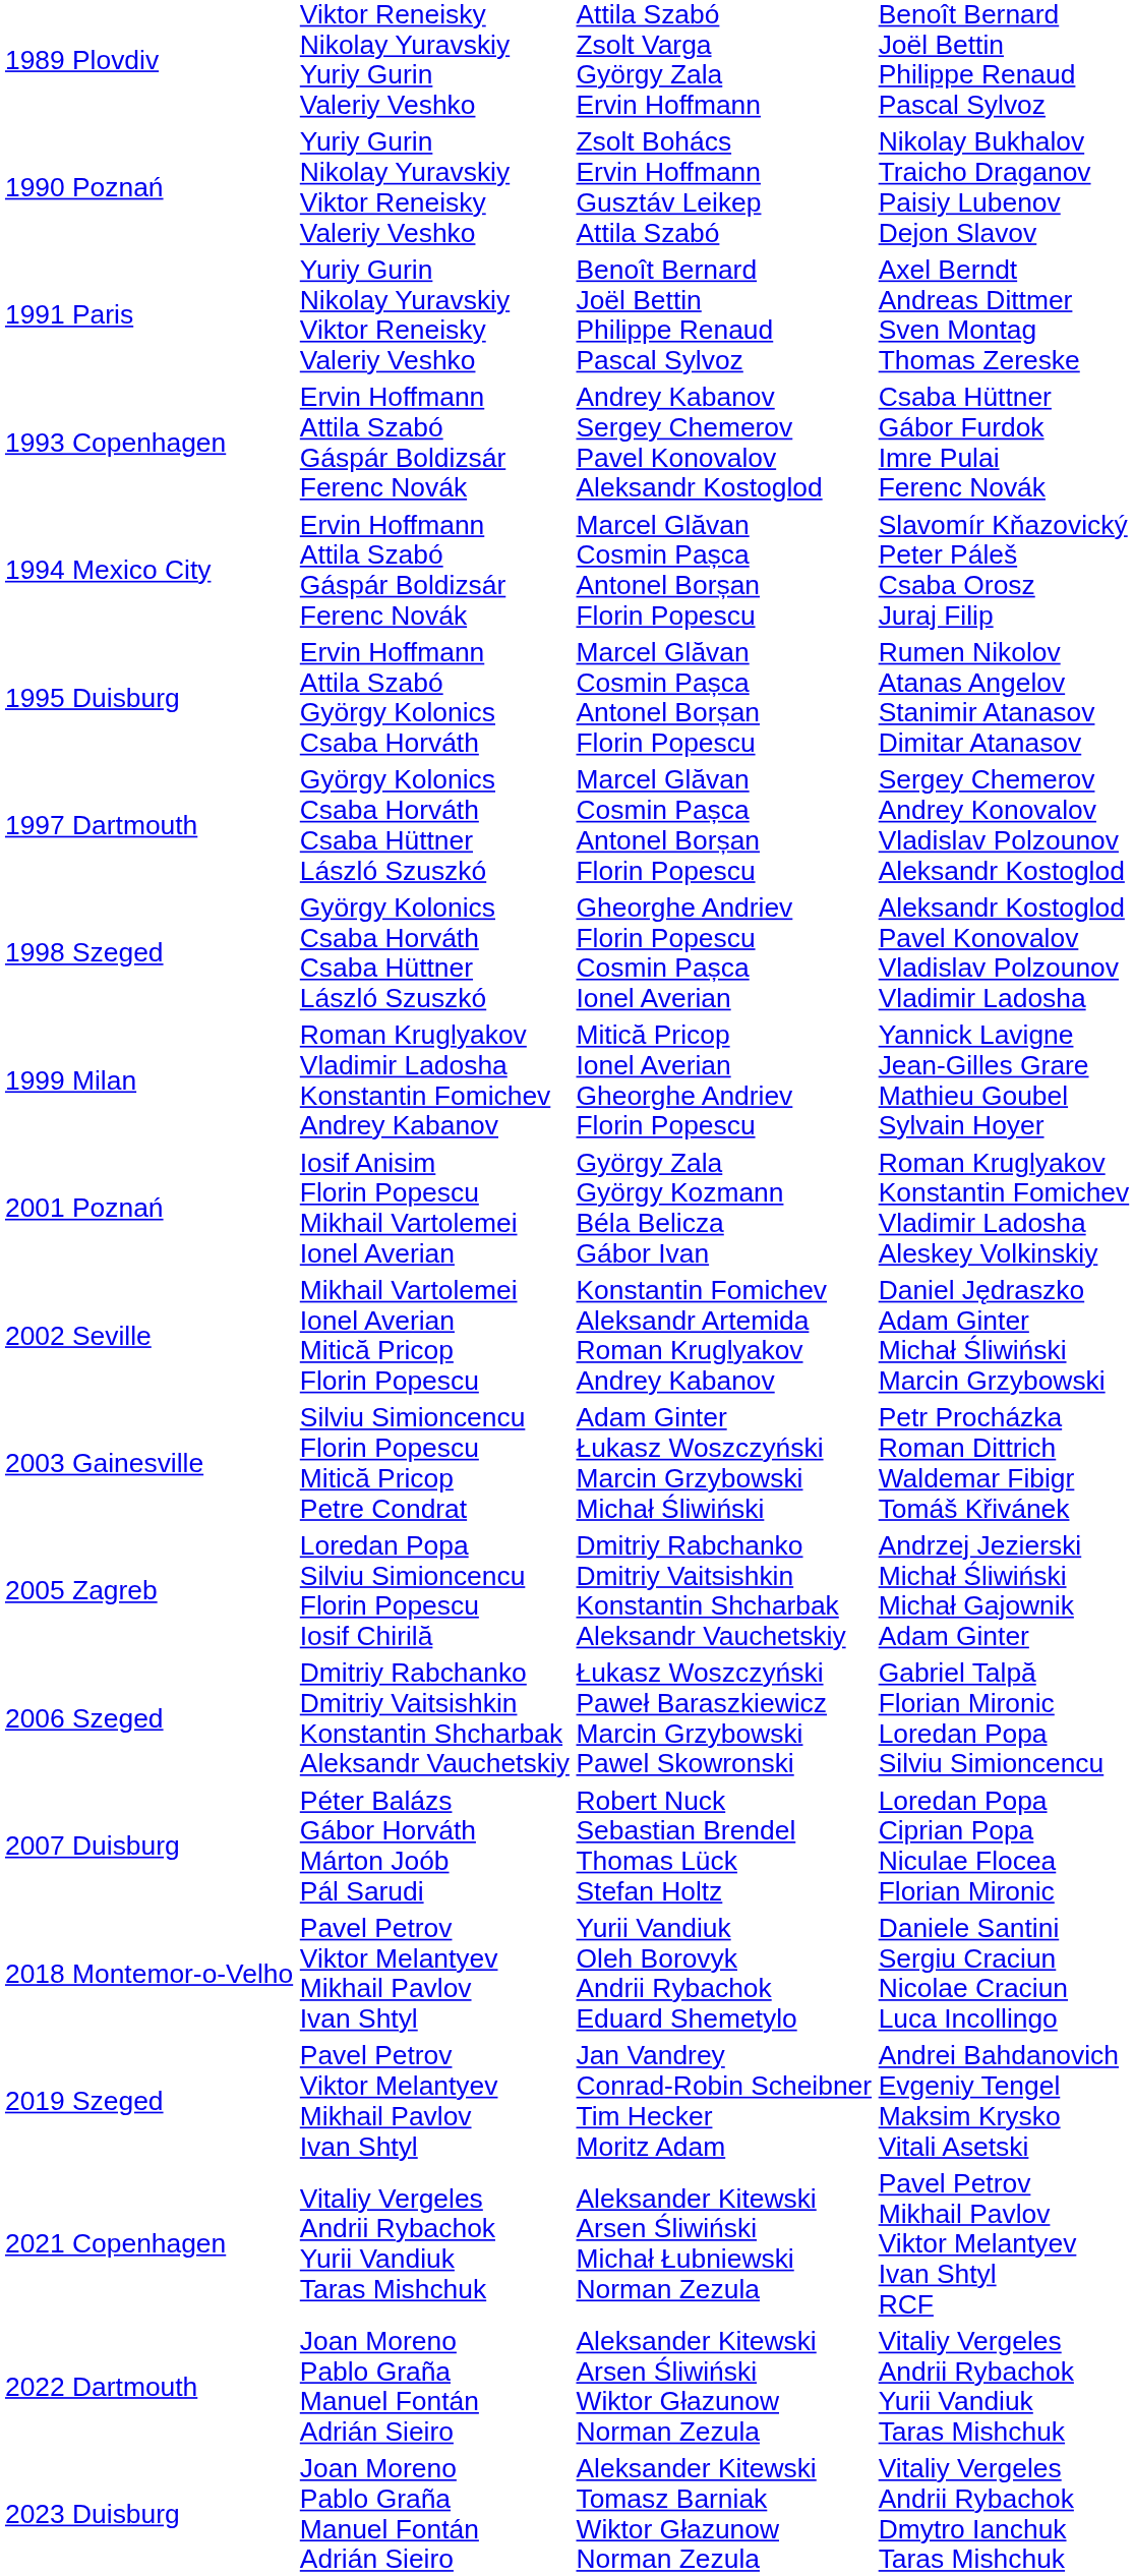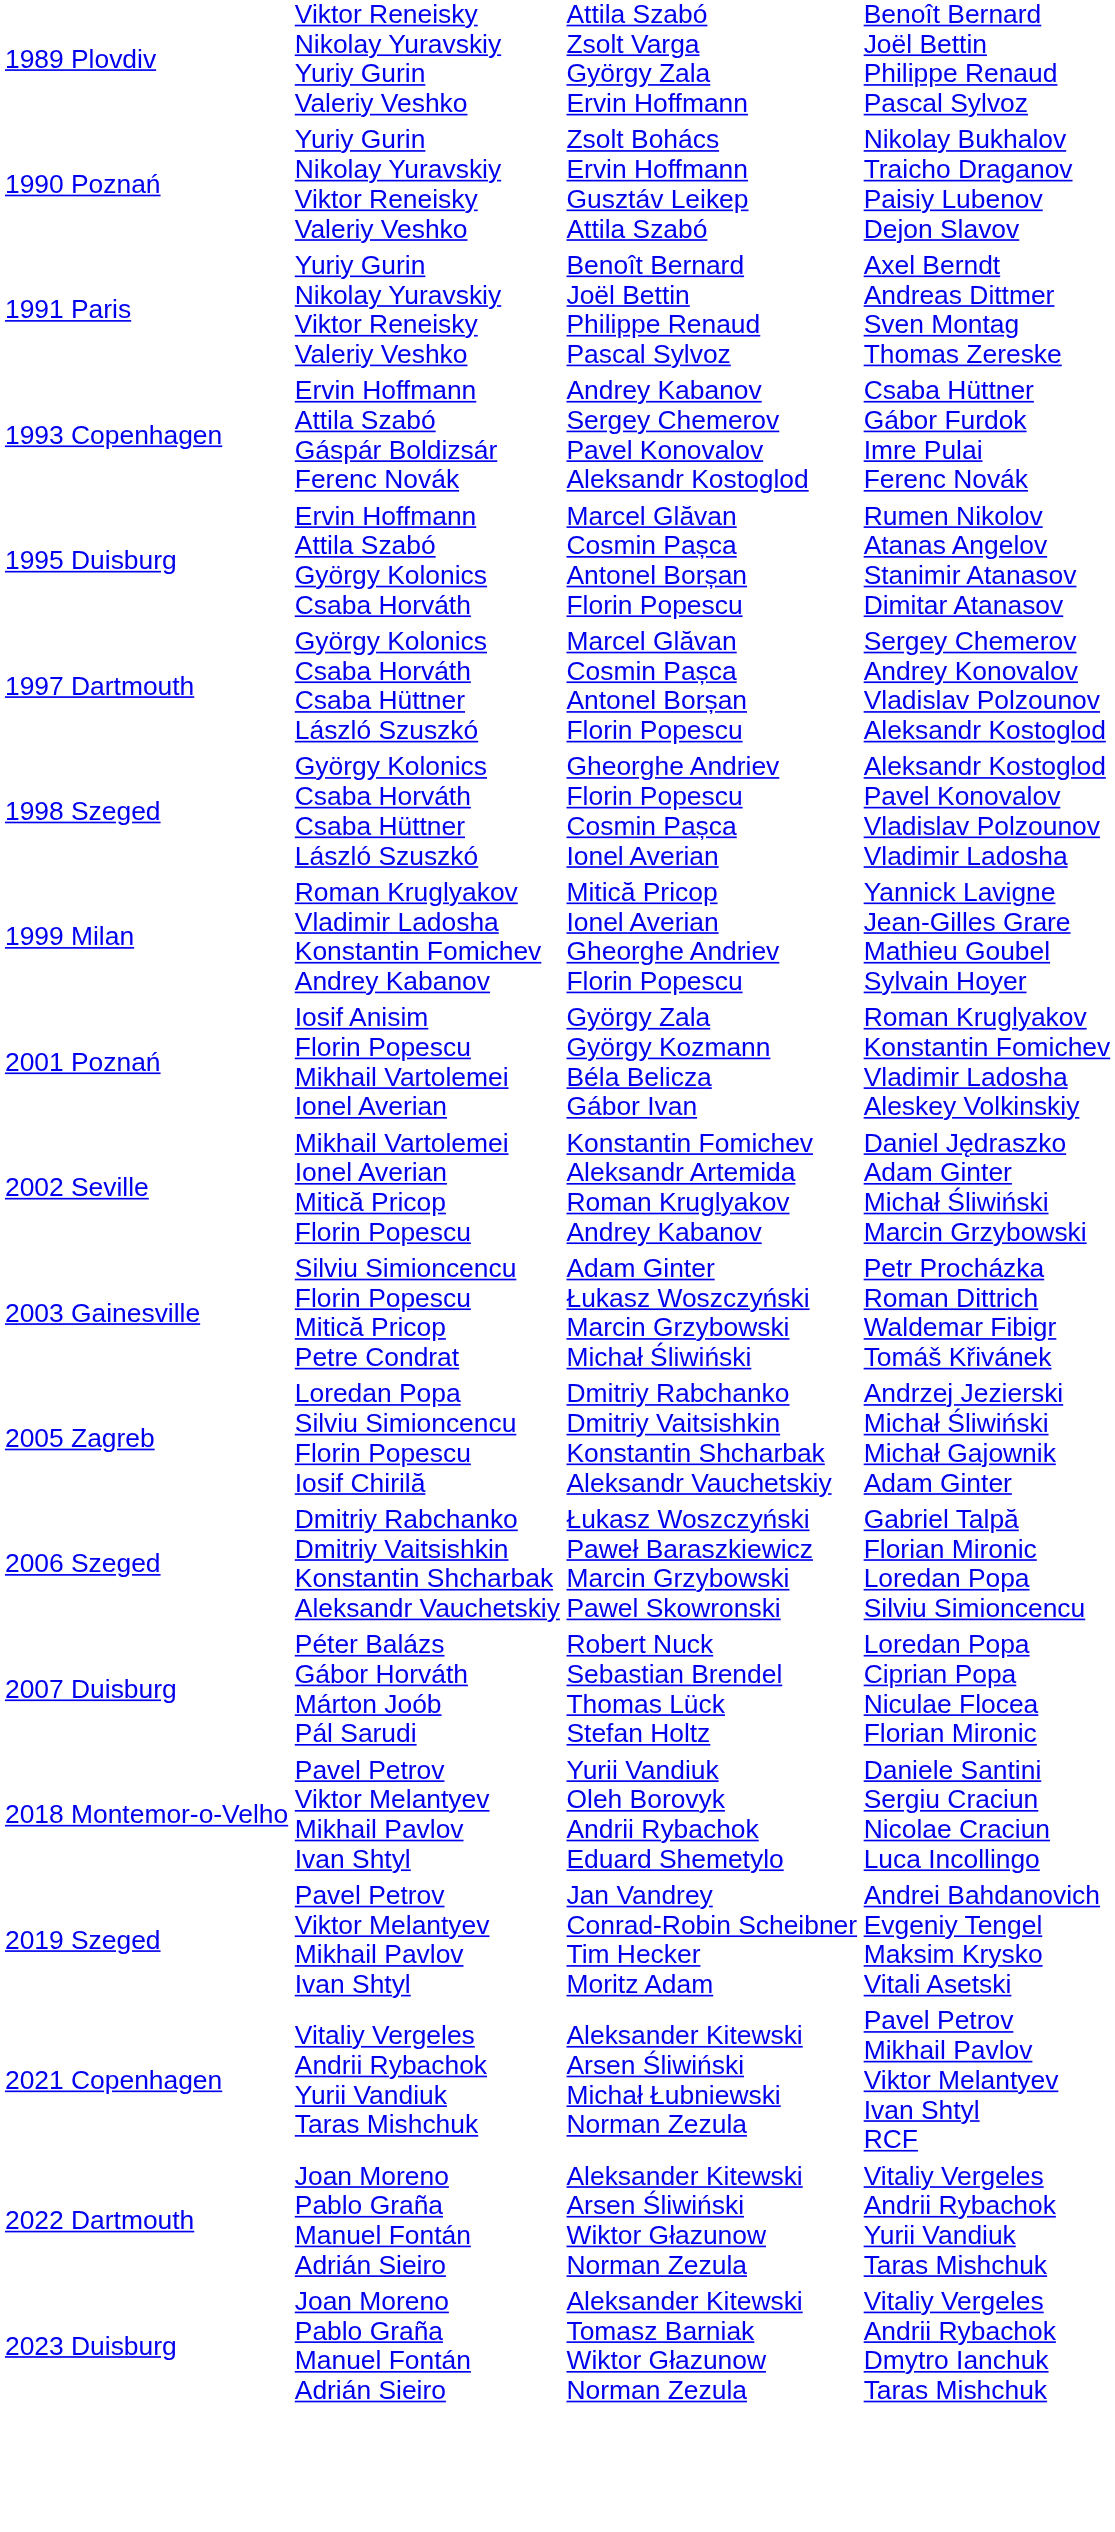 <table>
 <tr>
 <td><a href='#'>1989 Plovdiv</a></td>
 <td><a href='#'>Viktor Reneisky</a><br><a href='#'>Nikolay Yuravskiy</a><br><a href='#'>Yuriy Gurin</a><br><a href='#'>Valeriy Veshko</a><br></td>
 <td><a href='#'>Attila Szabó</a><br><a href='#'>Zsolt Varga</a><br><a href='#'>György Zala</a><br><a href='#'>Ervin Hoffmann</a><br></td>
 <td><a href='#'>Benoît Bernard</a><br><a href='#'>Joël Bettin</a><br><a href='#'>Philippe Renaud</a><br><a href='#'>Pascal Sylvoz</a><br></td>
 </tr>
 <tr>
 <td><a href='#'>1990 Poznań</a></td>
 <td><a href='#'>Yuriy Gurin</a><br><a href='#'>Nikolay Yuravskiy</a><br><a href='#'>Viktor Reneisky</a><br><a href='#'>Valeriy Veshko</a><br></td>
 <td><a href='#'>Zsolt Bohács</a><br><a href='#'>Ervin Hoffmann</a><br><a href='#'>Gusztáv Leikep</a><br><a href='#'>Attila Szabó</a><br></td>
 <td><a href='#'>Nikolay Bukhalov</a><br><a href='#'>Traicho Draganov</a><br><a href='#'>Paisiy Lubenov</a><br><a href='#'>Dejon Slavov</a><br></td>
 </tr>
 <tr>
 <td><a href='#'>1991 Paris</a></td>
 <td><a href='#'>Yuriy Gurin</a><br><a href='#'>Nikolay Yuravskiy</a><br><a href='#'>Viktor Reneisky</a><br><a href='#'>Valeriy Veshko</a><br></td>
 <td><a href='#'>Benoît Bernard</a><br><a href='#'>Joël Bettin</a><br><a href='#'>Philippe Renaud</a><br><a href='#'>Pascal Sylvoz</a><br></td>
 <td><a href='#'>Axel Berndt</a><br><a href='#'>Andreas Dittmer</a><br><a href='#'>Sven Montag</a><br><a href='#'>Thomas Zereske</a><br></td>
 </tr>
 <tr>
 <td><a href='#'>1993 Copenhagen</a></td>
 <td><a href='#'>Ervin Hoffmann</a><br><a href='#'>Attila Szabó</a><br><a href='#'>Gáspár Boldizsár</a><br><a href='#'>Ferenc Novák</a><br></td>
 <td><a href='#'>Andrey Kabanov</a><br><a href='#'>Sergey Chemerov</a><br><a href='#'>Pavel Konovalov</a><br><a href='#'>Aleksandr Kostoglod</a><br></td>
 <td><a href='#'>Csaba Hüttner</a><br><a href='#'>Gábor Furdok</a><br><a href='#'>Imre Pulai</a><br><a href='#'>Ferenc Novák</a><br></td>
-</tr>
-<tr>
-<td><a href='#'>1994 Mexico City</a></td>
-<td><a href='#'>Ervin Hoffmann</a><br><a href='#'>Attila Szabó</a><br><a href='#'>Gáspár Boldizsár</a><br><a href='#'>Ferenc Novák</a><br></td>
-<td><a href='#'>Marcel Glăvan</a><br><a href='#'>Cosmin Pașca</a><br><a href='#'>Antonel Borșan</a><br><a href='#'>Florin Popescu</a><br></td>
-<td><a href='#'>Slavomír Kňazovický</a><br><a href='#'>Peter Páleš</a><br><a href='#'>Csaba Orosz</a><br><a href='#'>Juraj Filip</a><br></td>
 </tr>
 <tr>
 <td><a href='#'>1995 Duisburg</a></td>
 <td><a href='#'>Ervin Hoffmann</a><br><a href='#'>Attila Szabó</a><br><a href='#'>György Kolonics</a><br><a href='#'>Csaba Horváth</a><br></td>
 <td><a href='#'>Marcel Glăvan</a><br><a href='#'>Cosmin Pașca</a><br><a href='#'>Antonel Borșan</a><br><a href='#'>Florin Popescu</a><br></td>
 <td><a href='#'>Rumen Nikolov</a><br><a href='#'>Atanas Angelov</a><br><a href='#'>Stanimir Atanasov</a><br><a href='#'>Dimitar Atanasov</a><br></td>
 </tr>
 <tr>
 <td><a href='#'>1997 Dartmouth</a></td>
 <td><a href='#'>György Kolonics</a><br><a href='#'>Csaba Horváth</a><br><a href='#'>Csaba Hüttner</a><br><a href='#'>László Szuszkó</a><br></td>
 <td><a href='#'>Marcel Glăvan</a><br><a href='#'>Cosmin Pașca</a><br><a href='#'>Antonel Borșan</a><br><a href='#'>Florin Popescu</a><br></td>
 <td><a href='#'>Sergey Chemerov</a><br><a href='#'>Andrey Konovalov</a><br><a href='#'>Vladislav Polzounov</a><br><a href='#'>Aleksandr Kostoglod</a><br></td>
 </tr>
 <tr>
 <td><a href='#'>1998 Szeged</a></td>
 <td><a href='#'>György Kolonics</a><br><a href='#'>Csaba Horváth</a><br><a href='#'>Csaba Hüttner</a><br><a href='#'>László Szuszkó</a><br></td>
 <td><a href='#'>Gheorghe Andriev</a><br><a href='#'>Florin Popescu</a><br><a href='#'>Cosmin Pașca</a><br><a href='#'>Ionel Averian</a><br></td>
 <td><a href='#'>Aleksandr Kostoglod</a><br><a href='#'>Pavel Konovalov</a><br><a href='#'>Vladislav Polzounov</a><br><a href='#'>Vladimir Ladosha</a><br></td>
 </tr>
 <tr>
 <td><a href='#'>1999 Milan</a></td>
 <td><a href='#'>Roman Kruglyakov</a><br><a href='#'>Vladimir Ladosha</a><br><a href='#'>Konstantin Fomichev</a><br><a href='#'>Andrey Kabanov</a><br></td>
 <td><a href='#'>Mitică Pricop</a><br><a href='#'>Ionel Averian</a><br><a href='#'>Gheorghe Andriev</a><br><a href='#'>Florin Popescu</a><br></td>
 <td><a href='#'>Yannick Lavigne</a><br><a href='#'>Jean-Gilles Grare</a><br><a href='#'>Mathieu Goubel</a><br><a href='#'>Sylvain Hoyer</a><br></td>
 </tr>
 <tr>
 <td><a href='#'>2001 Poznań</a></td>
 <td><a href='#'>Iosif Anisim</a><br><a href='#'>Florin Popescu</a><br><a href='#'>Mikhail Vartolemei</a><br><a href='#'>Ionel Averian</a><br></td>
 <td><a href='#'>György Zala</a><br><a href='#'>György Kozmann</a><br><a href='#'>Béla Belicza</a><br><a href='#'>Gábor Ivan</a><br></td>
 <td><a href='#'>Roman Kruglyakov</a><br><a href='#'>Konstantin Fomichev</a><br><a href='#'>Vladimir Ladosha</a><br><a href='#'>Aleskey Volkinskiy</a><br></td>
 </tr>
 <tr>
 <td><a href='#'>2002 Seville</a></td>
 <td><a href='#'>Mikhail Vartolemei</a><br><a href='#'>Ionel Averian</a><br><a href='#'>Mitică Pricop</a><br><a href='#'>Florin Popescu</a><br></td>
 <td><a href='#'>Konstantin Fomichev</a><br><a href='#'>Aleksandr Artemida</a><br><a href='#'>Roman Kruglyakov</a><br><a href='#'>Andrey Kabanov</a><br></td>
 <td><a href='#'>Daniel Jędraszko</a><br><a href='#'>Adam Ginter</a><br><a href='#'>Michał Śliwiński</a><br><a href='#'>Marcin Grzybowski</a><br></td>
 </tr>
 <tr>
 <td><a href='#'>2003 Gainesville</a></td>
 <td><a href='#'>Silviu Simioncencu</a><br><a href='#'>Florin Popescu</a><br><a href='#'>Mitică Pricop</a><br><a href='#'>Petre Condrat</a><br></td>
 <td><a href='#'>Adam Ginter</a><br><a href='#'>Łukasz Woszczyński</a><br><a href='#'>Marcin Grzybowski</a><br><a href='#'>Michał Śliwiński</a><br></td>
 <td><a href='#'>Petr Procházka</a><br><a href='#'>Roman Dittrich</a><br><a href='#'>Waldemar Fibigr</a><br><a href='#'>Tomáš Křivánek</a><br></td>
 </tr>
 <tr>
 <td><a href='#'>2005 Zagreb</a></td>
 <td><a href='#'>Loredan Popa</a><br><a href='#'>Silviu Simioncencu</a><br><a href='#'>Florin Popescu</a><br><a href='#'>Iosif Chirilă</a><br></td>
 <td><a href='#'>Dmitriy Rabchanko</a><br><a href='#'>Dmitriy Vaitsishkin</a><br><a href='#'>Konstantin Shcharbak</a><br><a href='#'>Aleksandr Vauchetskiy</a><br></td>
 <td><a href='#'>Andrzej Jezierski</a><br><a href='#'>Michał Śliwiński</a><br><a href='#'>Michał Gajownik</a><br><a href='#'>Adam Ginter</a><br></td>
 </tr>
 <tr>
 <td><a href='#'>2006 Szeged</a></td>
 <td><a href='#'>Dmitriy Rabchanko</a><br><a href='#'>Dmitriy Vaitsishkin</a><br><a href='#'>Konstantin Shcharbak</a><br><a href='#'>Aleksandr Vauchetskiy</a><br></td>
 <td><a href='#'>Łukasz Woszczyński</a><br><a href='#'>Paweł Baraszkiewicz</a><br><a href='#'>Marcin Grzybowski</a><br><a href='#'>Pawel Skowronski</a><br></td>
 <td><a href='#'>Gabriel Talpă</a><br><a href='#'>Florian Mironic</a><br><a href='#'>Loredan Popa</a><br><a href='#'>Silviu Simioncencu</a><br></td>
 </tr>
 <tr>
 <td><a href='#'>2007 Duisburg</a></td>
 <td><a href='#'>Péter Balázs</a><br><a href='#'>Gábor Horváth</a><br><a href='#'>Márton Joób</a><br><a href='#'>Pál Sarudi</a><br></td>
 <td><a href='#'>Robert Nuck</a><br><a href='#'>Sebastian Brendel</a><br><a href='#'>Thomas Lück</a><br><a href='#'>Stefan Holtz</a><br></td>
 <td><a href='#'>Loredan Popa</a><br><a href='#'>Ciprian Popa</a><br><a href='#'>Niculae Flocea</a><br><a href='#'>Florian Mironic</a><br></td>
 </tr>
 <tr>
 <td><a href='#'>2018 Montemor-o-Velho</a></td>
 <td><a href='#'>Pavel Petrov</a><br><a href='#'>Viktor Melantyev</a><br><a href='#'>Mikhail Pavlov</a><br><a href='#'>Ivan Shtyl</a><br></td>
 <td><a href='#'>Yurii Vandiuk</a><br><a href='#'>Oleh Borovyk</a><br><a href='#'>Andrii Rybachok</a><br><a href='#'>Eduard Shemetylo</a><br></td>
 <td><a href='#'>Daniele Santini</a><br><a href='#'>Sergiu Craciun</a><br><a href='#'>Nicolae Craciun</a><br><a href='#'>Luca Incollingo</a><br></td>
 </tr>
 <tr>
 <td><a href='#'>2019 Szeged</a></td>
 <td><a href='#'>Pavel Petrov</a><br><a href='#'>Viktor Melantyev</a><br><a href='#'>Mikhail Pavlov</a><br><a href='#'>Ivan Shtyl</a><br></td>
 <td><a href='#'>Jan Vandrey</a><br><a href='#'>Conrad-Robin Scheibner</a><br><a href='#'>Tim Hecker</a><br><a href='#'>Moritz Adam</a><br></td>
 <td><a href='#'>Andrei Bahdanovich</a><br><a href='#'>Evgeniy Tengel</a><br><a href='#'>Maksim Krysko</a><br><a href='#'>Vitali Asetski</a><br></td>
 </tr>
 <tr>
 <td><a href='#'>2021 Copenhagen</a></td>
 <td><a href='#'>Vitaliy Vergeles</a><br><a href='#'>Andrii Rybachok</a><br><a href='#'>Yurii Vandiuk</a><br><a href='#'>Taras Mishchuk</a><br></td>
 <td><a href='#'>Aleksander Kitewski</a><br><a href='#'>Arsen Śliwiński</a><br><a href='#'>Michał Łubniewski</a><br><a href='#'>Norman Zezula</a><br></td>
 <td><a href='#'>Pavel Petrov</a><br><a href='#'>Mikhail Pavlov</a><br><a href='#'>Viktor Melantyev</a><br><a href='#'>Ivan Shtyl</a><br> <a href='#'>RCF</a></td>
 </tr>
 <tr>
 <td><a href='#'>2022 Dartmouth</a></td>
 <td><a href='#'>Joan Moreno</a><br><a href='#'>Pablo Graña</a><br><a href='#'>Manuel Fontán</a><br><a href='#'>Adrián Sieiro</a><br></td>
 <td><a href='#'>Aleksander Kitewski</a><br><a href='#'>Arsen Śliwiński</a><br><a href='#'>Wiktor Głazunow</a><br><a href='#'>Norman Zezula</a><br></td>
 <td><a href='#'>Vitaliy Vergeles</a><br><a href='#'>Andrii Rybachok</a><br><a href='#'>Yurii Vandiuk</a><br><a href='#'>Taras Mishchuk</a><br></td>
 </tr>
 <tr>
 <td><a href='#'>2023 Duisburg</a></td>
 <td><a href='#'>Joan Moreno</a><br><a href='#'>Pablo Graña</a><br><a href='#'>Manuel Fontán</a><br><a href='#'>Adrián Sieiro</a><br></td>
 <td><a href='#'>Aleksander Kitewski</a><br><a href='#'>Tomasz Barniak</a><br><a href='#'>Wiktor Głazunow</a><br><a href='#'>Norman Zezula</a><br></td>
 <td><a href='#'>Vitaliy Vergeles</a><br><a href='#'>Andrii Rybachok</a><br><a href='#'>Dmytro Ianchuk</a><br><a href='#'>Taras Mishchuk</a><br></td>
 </tr>
 </table>
